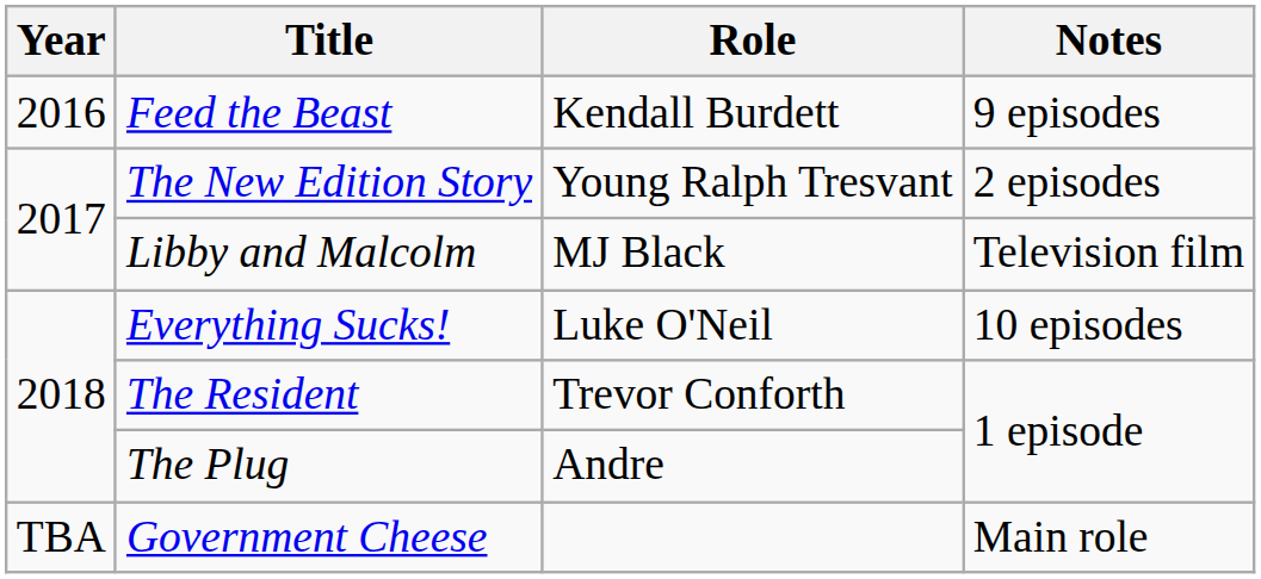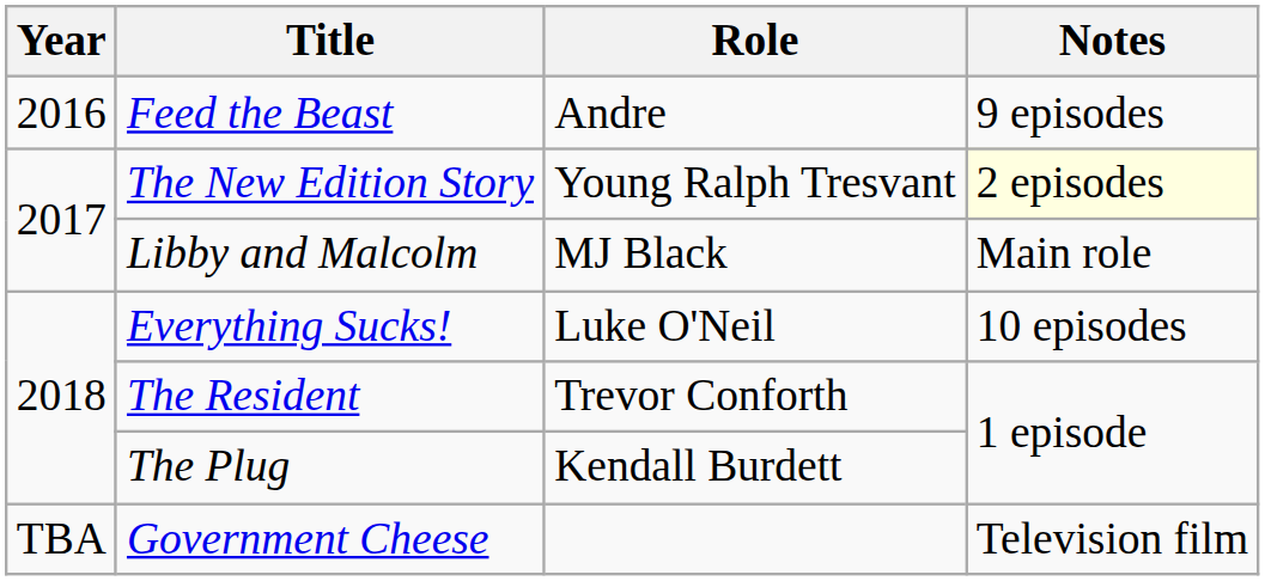 <table class="wikitable sortable">
 <tr>
 <th>Year</th>
 <th>Title</th>
 <th>Role</th>
 <th class="unsortable">Notes</th>
 </tr>
 <tr>
 <td>2016</td>
 <td><em><a href='#'>Feed the Beast</a></em></td>
-<td>Kendall Burdett</td>
+<td>Andre</td>
 <td>9 episodes</td>
 </tr>
 <tr>
 <td rowspan="2">2017</td>
 <td><em><a href='#'>The New Edition Story</a></em></td>
 <td>Young Ralph Tresvant</td>
-<td>2 episodes</td>
+<td style="background: lightyellow;">2 episodes</td>
 </tr>
 <tr>
 <td><em>Libby and Malcolm</em></td>
 <td>MJ Black</td>
-<td>Television film</td>
+<td>Main role</td>
 </tr>
 <tr>
 <td rowspan="3">2018</td>
 <td><em><a href='#'>Everything Sucks!</a></em></td>
 <td>Luke O'Neil</td>
 <td>10 episodes</td>
 </tr>
 <tr>
 <td><em><a href='#'>The Resident</a></em></td>
 <td>Trevor Conforth</td>
 <td rowspan="2">1 episode</td>
 </tr>
 <tr>
 <td><em>The Plug</em></td>
-<td>Andre</td>
+<td>Kendall Burdett</td>
 </tr>
 <tr>
 <td>TBA</td>
 <td><em><a href='#'>Government Cheese</a></em></td>
 <td></td>
-<td>Main role</td>
+<td>Television film</td>
 </tr>
 </table>
